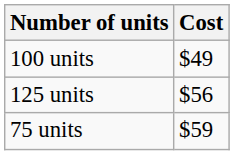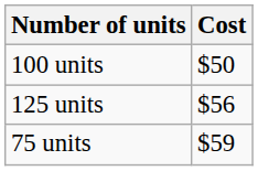 <table class="wikitable">
 <tr>
 <th>Number of units</th>
 <th>Cost</th>
 </tr>
 <tr>
 <td>100 units</td>
-<td>$49</td>
+<td>$50</td>
 </tr>
 <tr>
 <td>125 units</td>
 <td>$56</td>
 </tr>
 <tr>
 <td>75 units</td>
 <td>$59</td>
 </tr>
 </table>
